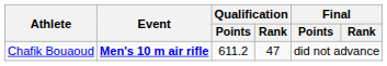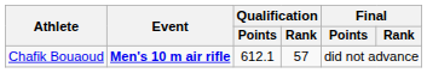 <table class="wikitable" style="font-size:90%">
 <tr>
 <th rowspan="2">Athlete</th>
 <th rowspan="2">Event</th>
 <th colspan=2>Qualification</th>
 <th colspan=2>Final</th>
 </tr>
 <tr style="font-size:95%">
 <th>Points</th>
 <th>Rank</th>
 <th>Points</th>
 <th>Rank</th>
 </tr>
 <tr align=center>
 <td align=left><a href='#'>Chafik Bouaoud</a></td>
 <td align=left><strong><a href='#'>Men's 10 m air rifle</a></strong></td>
-<td>611.2</td>
-<td>47</td>
+<td>612.1</td>
+<td>57</td>
 <td colspan=2>did not advance</td>
 </tr>
 </table>
